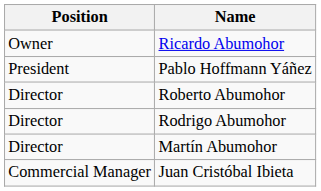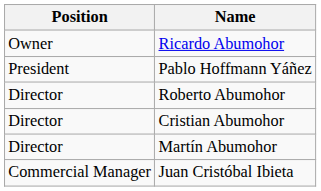 <table class="wikitable">
 <tr>
 <th>Position</th>
 <th>Name</th>
 </tr>
 <tr>
 <td>Owner</td>
 <td> <a href='#'>Ricardo Abumohor</a></td>
 </tr>
 <tr>
 <td>President</td>
 <td> Pablo Hoffmann Yáñez</td>
 </tr>
 <tr>
 <td>Director</td>
 <td> Roberto Abumohor</td>
 </tr>
 <tr>
 <td>Director</td>
-<td> Rodrigo Abumohor</td>
+<td> Cristian Abumohor</td>
 </tr>
 <tr>
 <td>Director</td>
 <td> Martín Abumohor</td>
 </tr>
 <tr>
 <td>Commercial Manager</td>
 <td> Juan Cristóbal Ibieta</td>
 </tr>
 </table>
